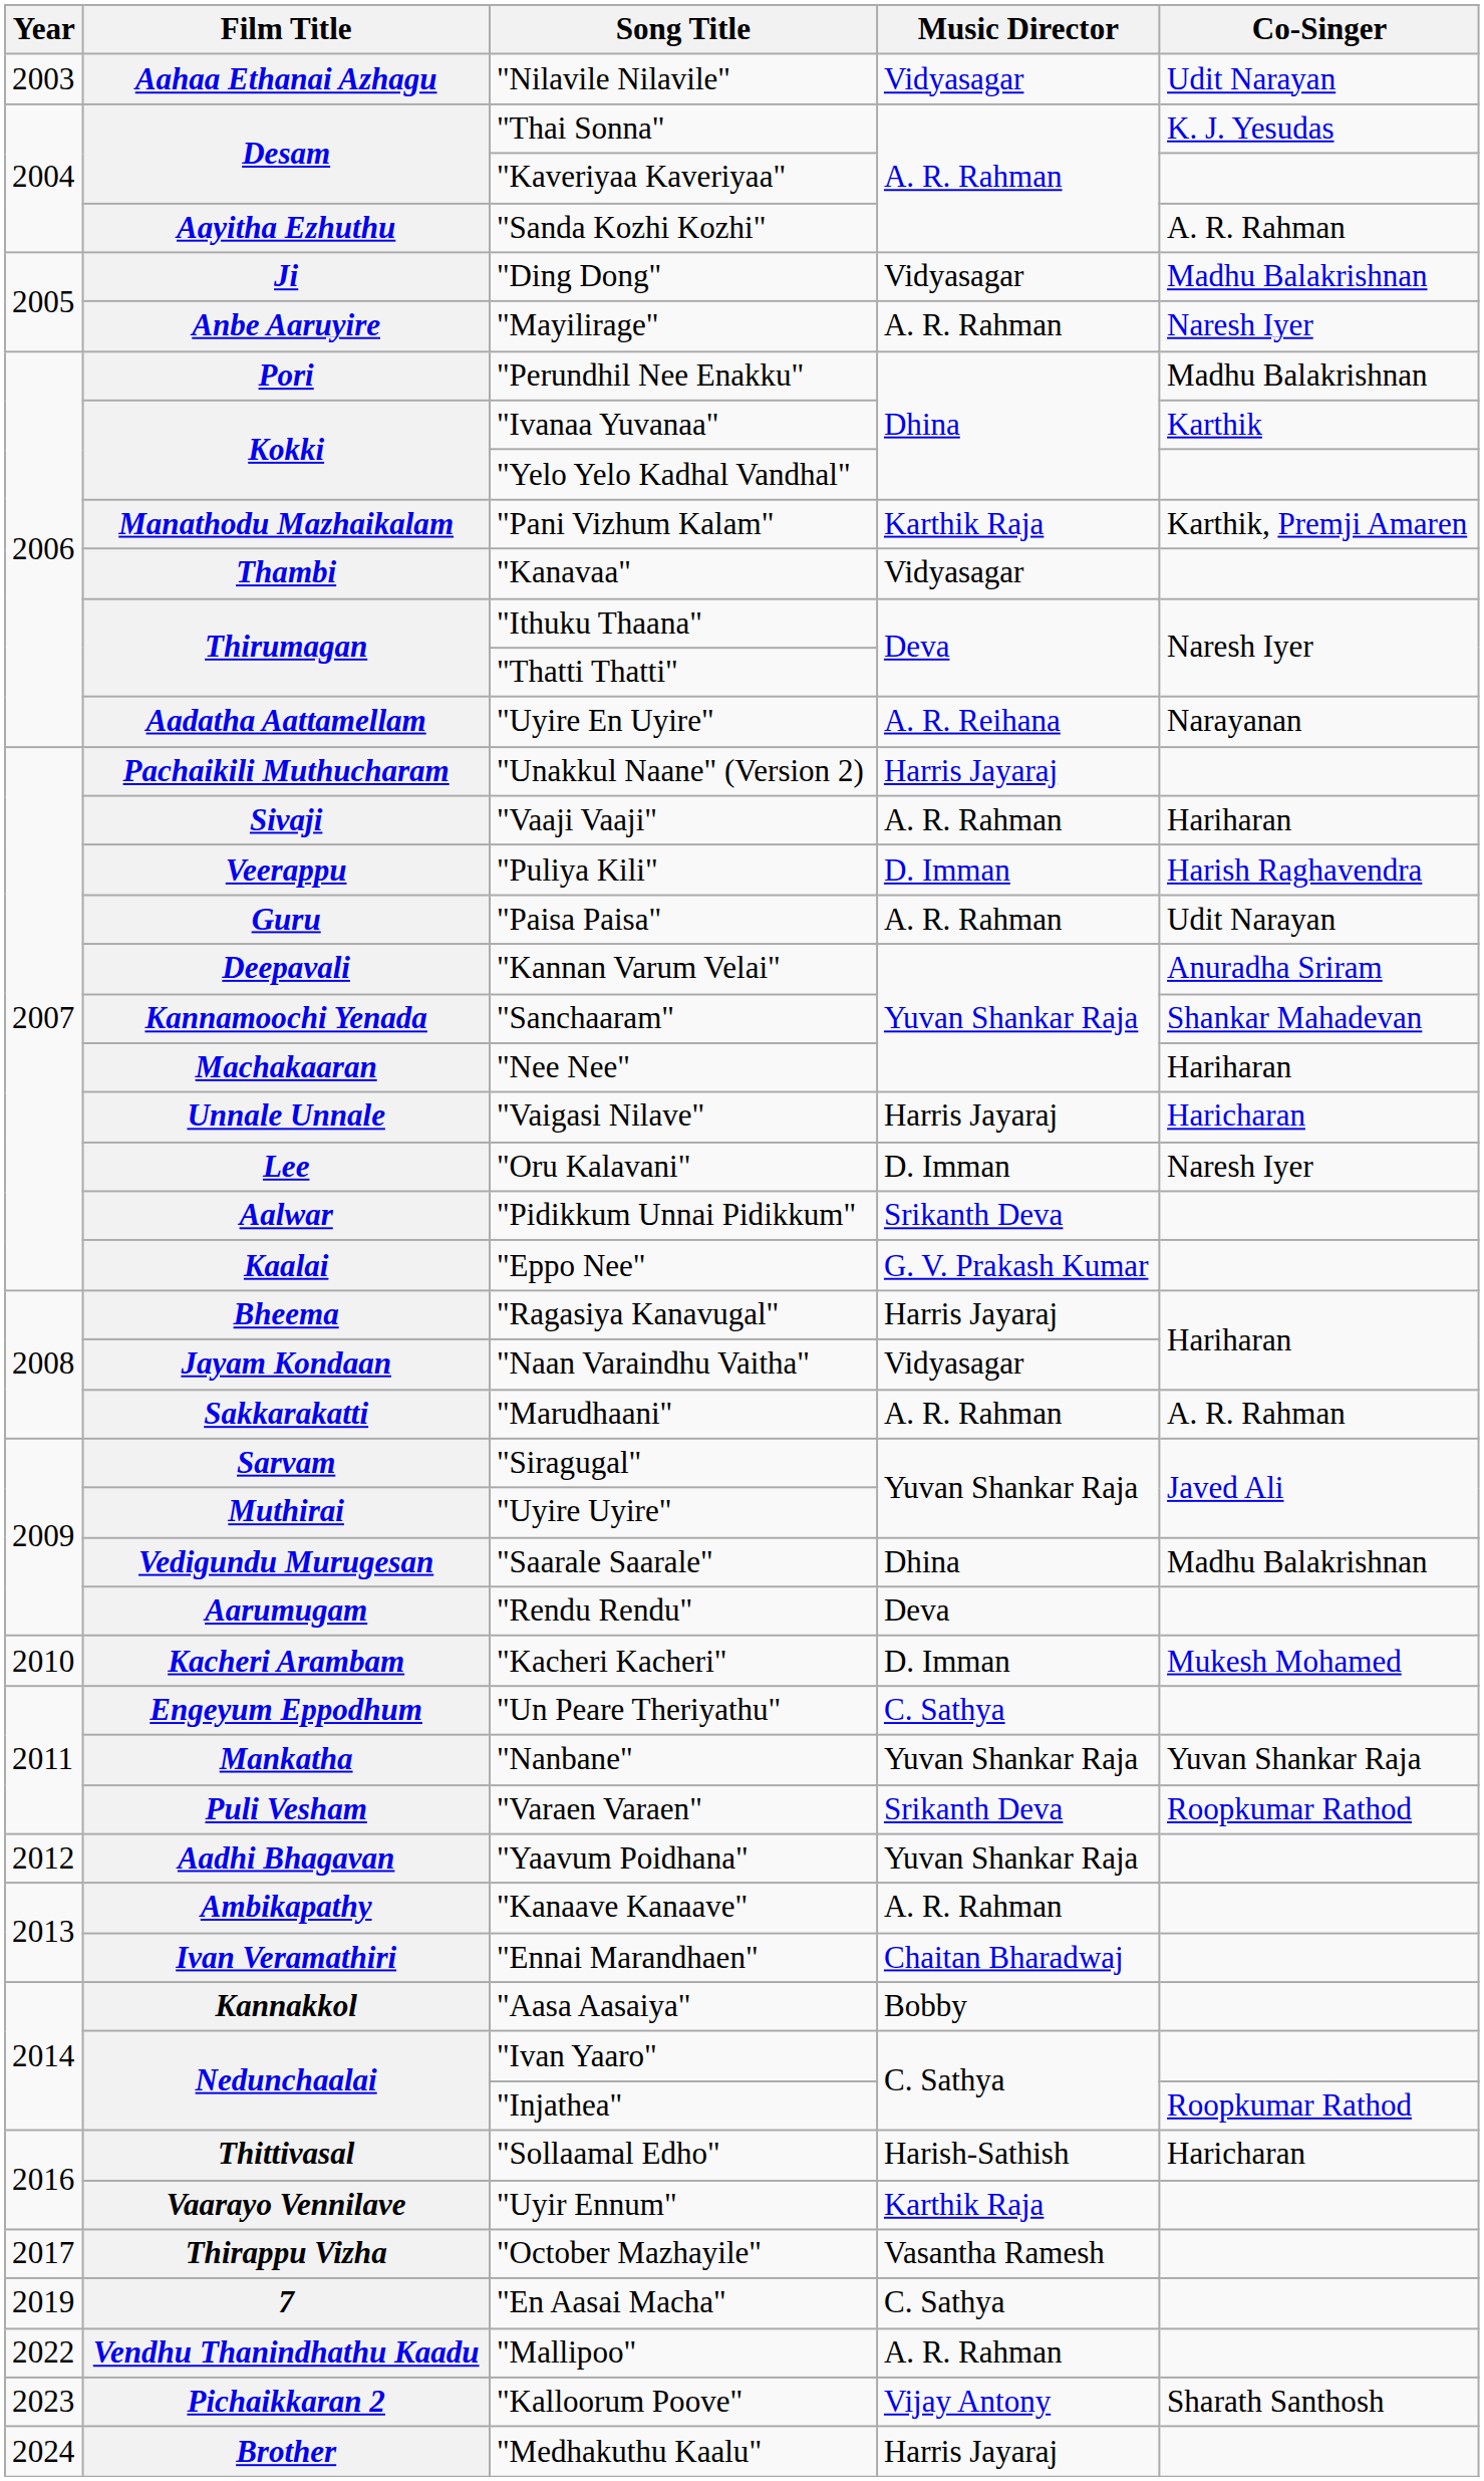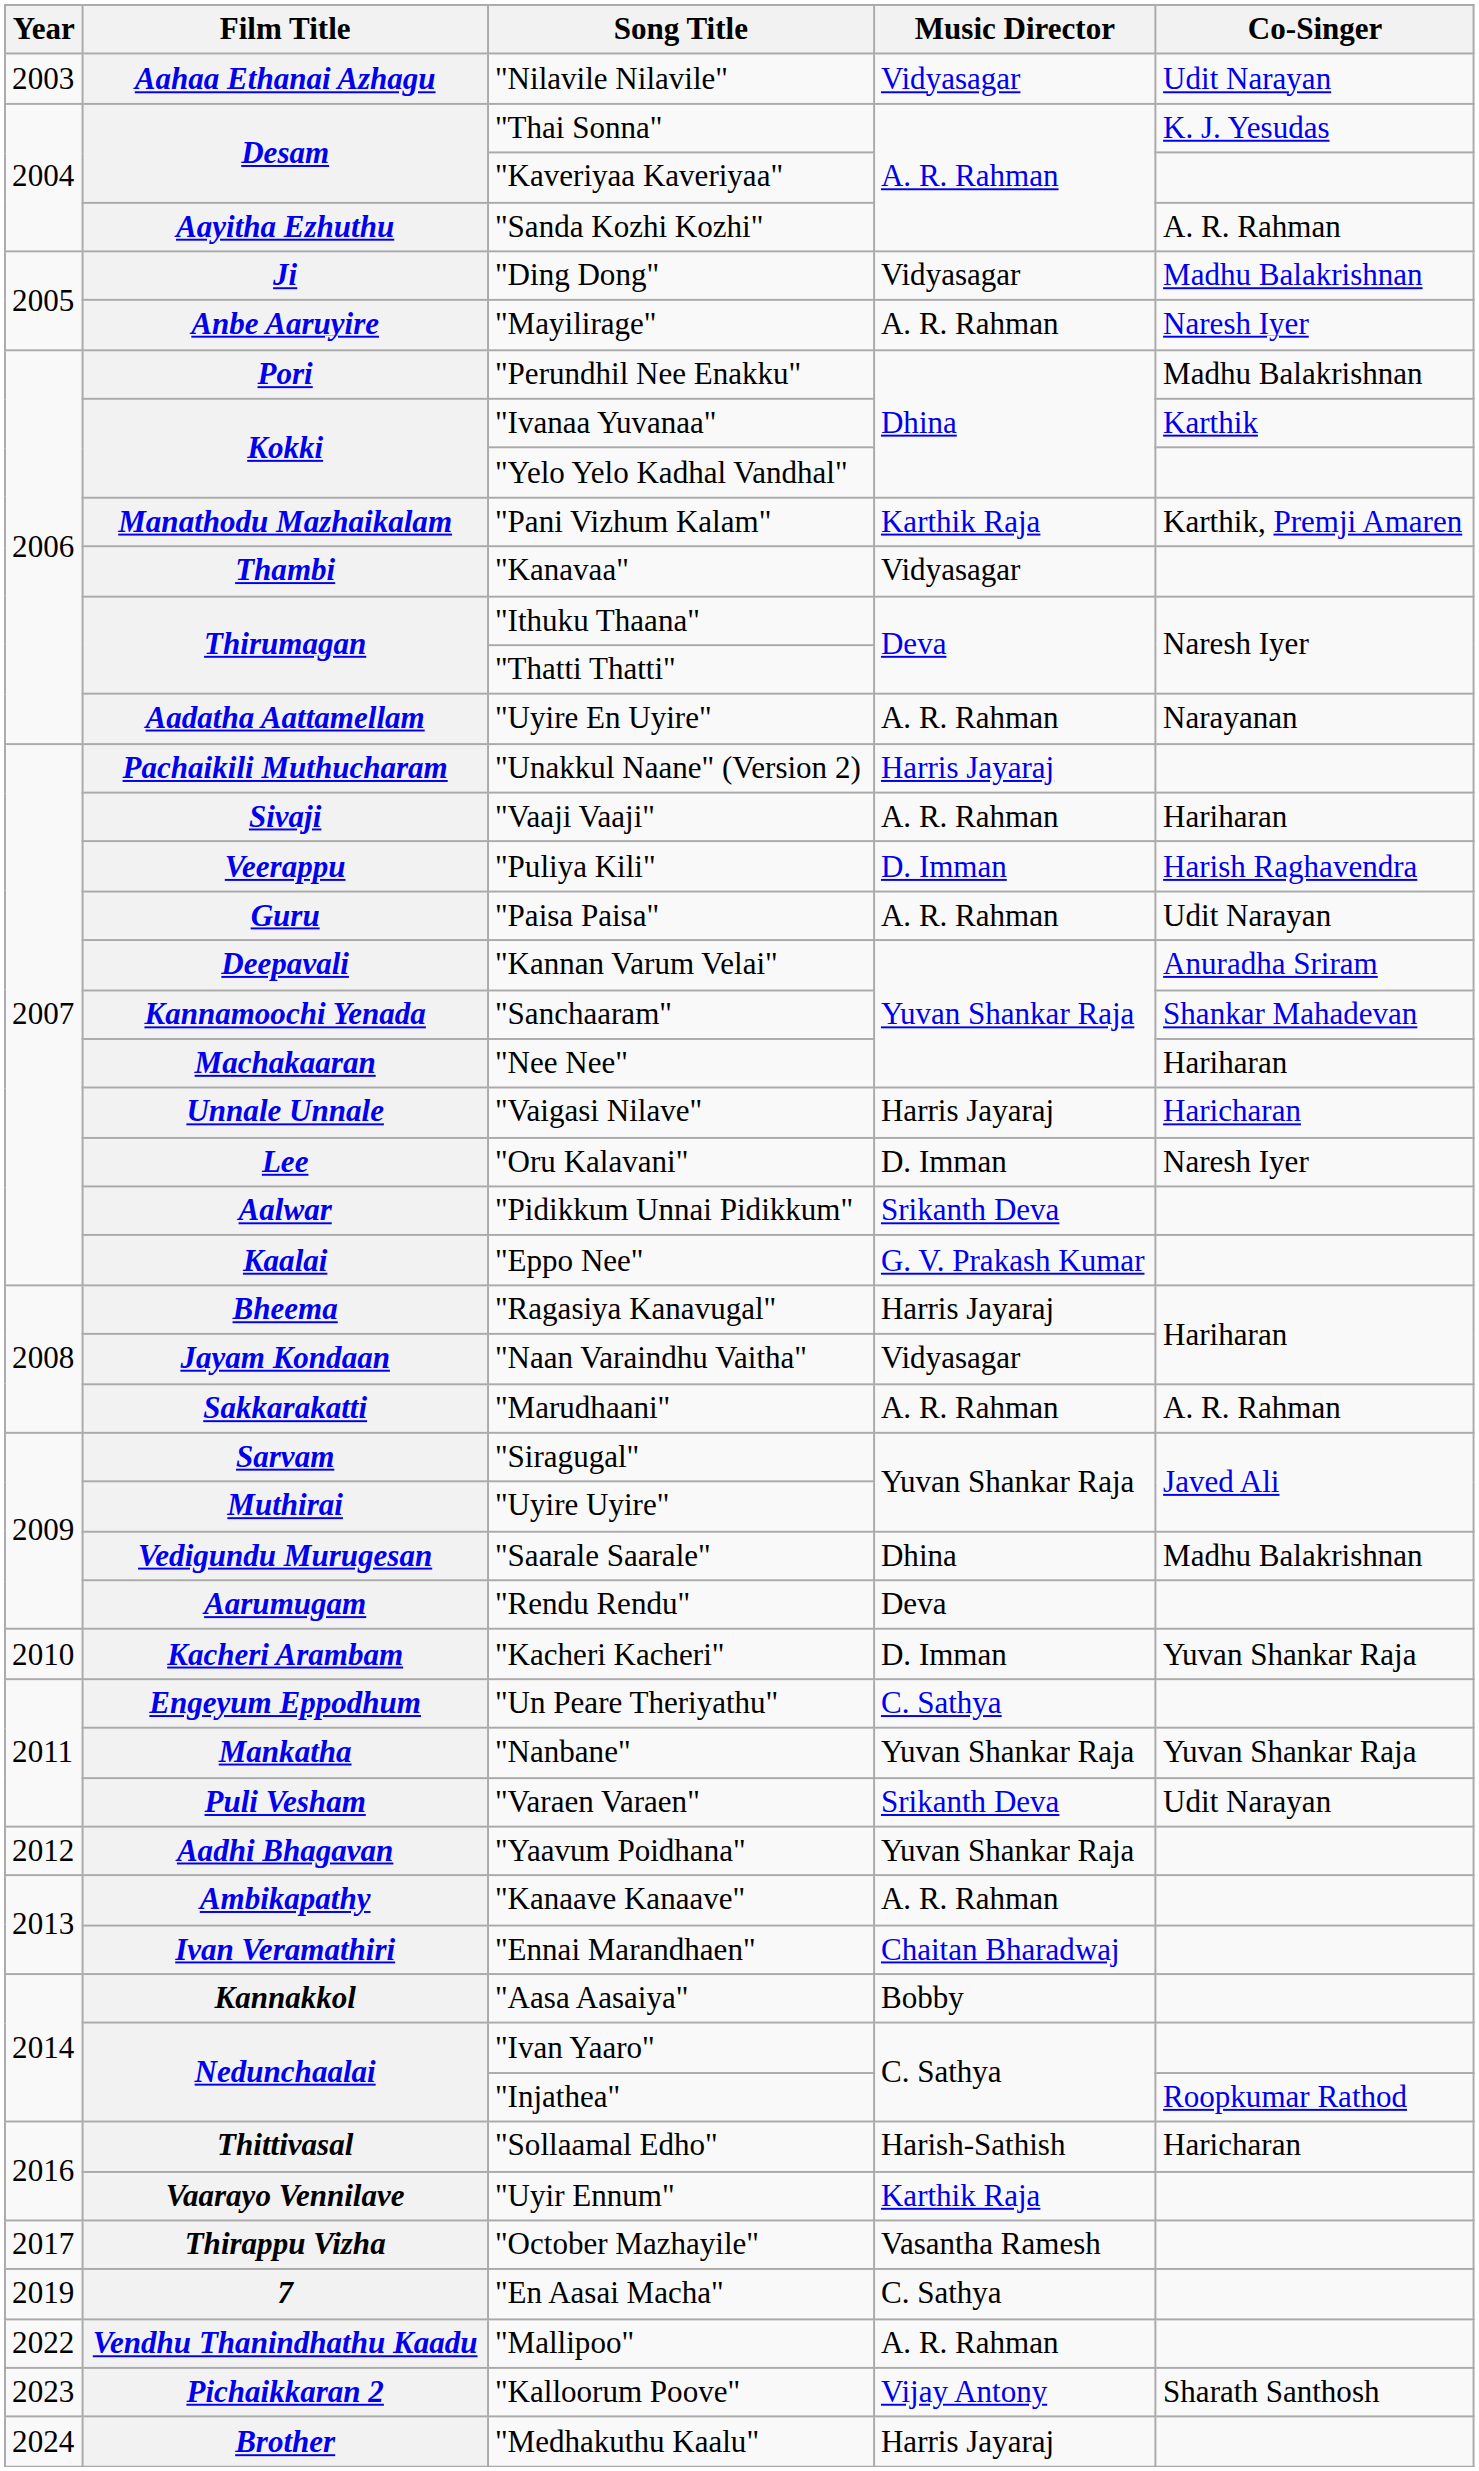 <table class="wikitable" style="width:60%;">
 <tr>
 <th>Year</th>
 <th>Film Title</th>
 <th>Song Title</th>
 <th>Music Director</th>
 <th>Co-Singer</th>
 </tr>
 <tr>
 <td>2003</td>
 <th><em><a href='#'>Aahaa Ethanai Azhagu</a></em></th>
 <td>"Nilavile Nilavile"</td>
 <td><a href='#'>Vidyasagar</a></td>
 <td><a href='#'>Udit Narayan</a></td>
 </tr>
 <tr>
 <td rowspan="3">2004</td>
 <th rowspan="2"><em><a href='#'>Desam</a></em></th>
 <td>"Thai Sonna"</td>
 <td rowspan="3"><a href='#'>A. R. Rahman</a></td>
 <td><a href='#'>K. J. Yesudas</a></td>
 </tr>
 <tr>
 <td>"Kaveriyaa Kaveriyaa"</td>
 <td></td>
 </tr>
 <tr>
 <th><em><a href='#'>Aayitha Ezhuthu</a></em></th>
 <td>"Sanda Kozhi Kozhi"</td>
 <td>A. R. Rahman</td>
 </tr>
 <tr>
 <td rowspan="2">2005</td>
 <th><em><a href='#'>Ji</a></em></th>
 <td>"Ding Dong"</td>
 <td>Vidyasagar</td>
 <td><a href='#'>Madhu Balakrishnan</a></td>
 </tr>
 <tr>
 <th><em><a href='#'>Anbe Aaruyire</a></em></th>
 <td>"Mayilirage"</td>
 <td>A. R. Rahman</td>
 <td><a href='#'>Naresh Iyer</a></td>
 </tr>
 <tr>
 <td rowspan="8">2006</td>
 <th><em><a href='#'>Pori</a></em></th>
 <td>"Perundhil Nee Enakku"</td>
 <td rowspan="3"><a href='#'>Dhina</a></td>
 <td>Madhu Balakrishnan</td>
 </tr>
 <tr>
 <th rowspan="2"><em><a href='#'>Kokki</a></em></th>
 <td>"Ivanaa Yuvanaa"</td>
 <td><a href='#'>Karthik</a></td>
 </tr>
 <tr>
 <td>"Yelo Yelo Kadhal Vandhal"</td>
 <td></td>
 </tr>
 <tr>
 <th><em><a href='#'>Manathodu Mazhaikalam</a></em></th>
 <td>"Pani Vizhum Kalam"</td>
 <td><a href='#'>Karthik Raja</a></td>
 <td>Karthik, <a href='#'>Premji Amaren</a></td>
 </tr>
 <tr>
 <th><em><a href='#'>Thambi</a></em></th>
 <td>"Kanavaa"</td>
 <td>Vidyasagar</td>
 <td></td>
 </tr>
 <tr>
 <th rowspan="2"><em><a href='#'>Thirumagan</a></em></th>
 <td>"Ithuku Thaana"</td>
 <td rowspan="2"><a href='#'>Deva</a></td>
 <td rowspan="2">Naresh Iyer</td>
 </tr>
 <tr>
 <td>"Thatti Thatti"</td>
 </tr>
 <tr>
 <th><em><a href='#'>Aadatha Aattamellam</a></em></th>
 <td>"Uyire En Uyire"</td>
-<td><a href='#'>A. R. Reihana</a></td>
+<td>A. R. Rahman</td>
 <td>Narayanan</td>
 </tr>
 <tr>
 <td rowspan="11">2007</td>
 <th><strong><em><a href='#'>Pachaikili Muthucharam</a></em></strong></th>
 <td>"Unakkul Naane" (Version 2)</td>
 <td><a href='#'>Harris Jayaraj</a></td>
 <td></td>
 </tr>
 <tr>
 <th><em><a href='#'>Sivaji</a></em></th>
 <td>"Vaaji Vaaji"</td>
 <td>A. R. Rahman</td>
 <td>Hariharan</td>
 </tr>
 <tr>
 <th><em><a href='#'>Veerappu</a></em></th>
 <td>"Puliya Kili"</td>
 <td><a href='#'>D. Imman</a></td>
 <td><a href='#'>Harish Raghavendra</a></td>
 </tr>
 <tr>
 <th><em><a href='#'>Guru</a></em></th>
 <td>"Paisa Paisa"</td>
 <td>A. R. Rahman</td>
 <td>Udit Narayan</td>
 </tr>
 <tr>
 <th><em><a href='#'>Deepavali</a></em></th>
 <td>"Kannan Varum Velai"</td>
 <td rowspan="3"><a href='#'>Yuvan Shankar Raja</a></td>
 <td><a href='#'>Anuradha Sriram</a></td>
 </tr>
 <tr>
 <th><em><a href='#'>Kannamoochi Yenada</a></em></th>
 <td>"Sanchaaram"</td>
 <td><a href='#'>Shankar Mahadevan</a></td>
 </tr>
 <tr>
 <th><em><a href='#'>Machakaaran</a></em></th>
 <td>"Nee Nee"</td>
 <td>Hariharan</td>
 </tr>
 <tr>
 <th><em><a href='#'>Unnale Unnale</a></em></th>
 <td>"Vaigasi Nilave"</td>
 <td>Harris Jayaraj</td>
 <td><a href='#'>Haricharan</a></td>
 </tr>
 <tr>
 <th><em><a href='#'>Lee</a></em></th>
 <td>"Oru Kalavani"</td>
 <td>D. Imman</td>
 <td>Naresh Iyer</td>
 </tr>
 <tr>
 <th><em><a href='#'>Aalwar</a></em></th>
 <td>"Pidikkum Unnai Pidikkum"</td>
 <td><a href='#'>Srikanth Deva</a></td>
 <td></td>
 </tr>
 <tr>
 <th><em><a href='#'>Kaalai</a></em></th>
 <td>"Eppo Nee"</td>
 <td><a href='#'>G. V. Prakash Kumar</a></td>
 <td></td>
 </tr>
 <tr>
 <td rowspan="3">2008</td>
 <th><em><a href='#'>Bheema</a></em></th>
 <td>"Ragasiya Kanavugal"</td>
 <td>Harris Jayaraj</td>
 <td rowspan="2">Hariharan</td>
 </tr>
 <tr>
 <th><em><a href='#'>Jayam Kondaan</a></em></th>
 <td>"Naan Varaindhu Vaitha"</td>
 <td>Vidyasagar</td>
 </tr>
 <tr>
 <th><em><a href='#'>Sakkarakatti</a></em></th>
 <td>"Marudhaani"</td>
 <td>A. R. Rahman</td>
 <td>A. R. Rahman</td>
 </tr>
 <tr>
 <td rowspan="4">2009</td>
 <th><em><a href='#'>Sarvam</a></em></th>
 <td>"Siragugal"</td>
 <td rowspan="2">Yuvan Shankar Raja</td>
 <td rowspan="2"><a href='#'>Javed Ali</a></td>
 </tr>
 <tr>
 <th><em><a href='#'>Muthirai</a></em></th>
 <td>"Uyire Uyire"</td>
 </tr>
 <tr>
 <th><em><a href='#'>Vedigundu Murugesan</a></em></th>
 <td>"Saarale Saarale"</td>
 <td>Dhina</td>
 <td>Madhu Balakrishnan</td>
 </tr>
 <tr>
 <th><em><a href='#'>Aarumugam</a></em></th>
 <td>"Rendu Rendu"</td>
 <td>Deva</td>
 <td></td>
 </tr>
 <tr>
 <td>2010</td>
 <th><em><a href='#'>Kacheri Arambam</a></em></th>
 <td>"Kacheri Kacheri"</td>
 <td>D. Imman</td>
-<td><a href='#'>Mukesh Mohamed</a></td>
+<td>Yuvan Shankar Raja</td>
 </tr>
 <tr>
 <td rowspan="3">2011</td>
 <th><em><a href='#'>Engeyum Eppodhum</a></em></th>
 <td>"Un Peare Theriyathu"</td>
 <td><a href='#'>C. Sathya</a></td>
 <td></td>
 </tr>
 <tr>
 <th><em><a href='#'>Mankatha</a></em></th>
 <td>"Nanbane"</td>
 <td>Yuvan Shankar Raja</td>
 <td>Yuvan Shankar Raja</td>
 </tr>
 <tr>
 <th><em><a href='#'>Puli Vesham</a></em></th>
 <td>"Varaen Varaen"</td>
 <td><a href='#'>Srikanth Deva</a></td>
-<td><a href='#'>Roopkumar Rathod</a></td>
+<td>Udit Narayan</td>
 </tr>
 <tr>
 <td rowspan="1">2012</td>
 <th><em><a href='#'>Aadhi Bhagavan</a></em></th>
 <td>"Yaavum Poidhana"</td>
 <td>Yuvan Shankar Raja</td>
 <td></td>
 </tr>
 <tr>
 <td rowspan="2">2013</td>
 <th><a href='#'><em>Ambikapathy</em></a></th>
 <td>"Kanaave Kanaave"</td>
 <td>A. R. Rahman</td>
 <td></td>
 </tr>
 <tr>
 <th><em><a href='#'>Ivan Veramathiri</a></em></th>
 <td>"Ennai Marandhaen"</td>
 <td><a href='#'>Chaitan Bharadwaj</a></td>
 <td></td>
 </tr>
 <tr>
 <td rowspan="3">2014</td>
 <th><em>Kannakkol</em></th>
 <td>"Aasa Aasaiya"</td>
 <td>Bobby</td>
 <td></td>
 </tr>
 <tr>
 <th rowspan="2"><em><a href='#'>Nedunchaalai</a></em></th>
 <td>"Ivan Yaaro"</td>
 <td rowspan="2">C. Sathya</td>
 <td></td>
 </tr>
 <tr>
 <td>"Injathea"</td>
 <td><a href='#'>Roopkumar Rathod</a></td>
 </tr>
 <tr>
 <td rowspan="2">2016</td>
 <th><em>Thittivasal</em></th>
 <td>"Sollaamal Edho"</td>
 <td>Harish-Sathish</td>
 <td>Haricharan</td>
 </tr>
 <tr>
 <th><em>Vaarayo Vennilave</em></th>
 <td>"Uyir Ennum"</td>
 <td><a href='#'>Karthik Raja</a></td>
 <td></td>
 </tr>
 <tr>
 <td>2017</td>
 <th><em>Thirappu Vizha</em></th>
 <td>"October Mazhayile"</td>
 <td>Vasantha Ramesh</td>
 <td></td>
 </tr>
 <tr>
 <td>2019</td>
 <th><em>7</em></th>
 <td>"En Aasai Macha"</td>
 <td>C. Sathya</td>
 <td></td>
 </tr>
 <tr>
 <td>2022</td>
 <th><em><a href='#'>Vendhu Thanindhathu Kaadu</a></em></th>
 <td>"Mallipoo"</td>
 <td>A. R. Rahman</td>
 <td></td>
 </tr>
 <tr>
 <td>2023</td>
 <th><em><a href='#'>Pichaikkaran 2</a></em></th>
 <td>"Kalloorum Poove"</td>
 <td><a href='#'>Vijay Antony</a></td>
 <td>Sharath Santhosh</td>
 </tr>
 <tr>
 <td>2024</td>
 <th><em><a href='#'>Brother</a></em></th>
 <td>"Medhakuthu Kaalu"</td>
 <td>Harris Jayaraj</td>
 <td></td>
 </tr>
 <tr>
 </tr>
 </table>
